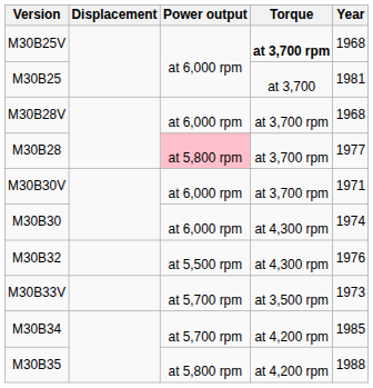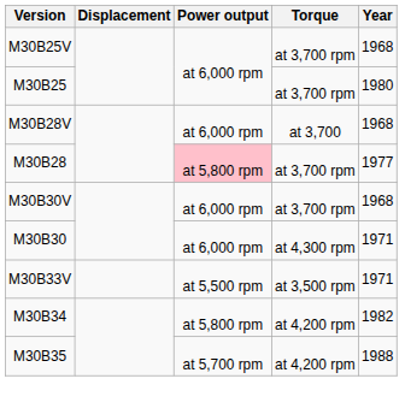 <table class="wikitable sortable" style="text-align: center;">
 <tr>
 <th>Version</th>
 <th>Displacement</th>
 <th>Power output</th>
 <th>Torque</th>
 <th>Year</th>
 </tr>
 <tr>
 <td>M30B25V</td>
 <td rowspan=2></td>
 <td rowspan=2><br>at 6,000 rpm</td>
-<td><strong><br>at 3,700 rpm</strong></td>
+<td><br>at 3,700 rpm</td>
 <td>1968</td>
 </tr>
 <tr>
 <td>M30B25</td>
-<td><br>at 3,700</td>
-<td>1981</td>
+<td><br>at 3,700 rpm</td>
+<td>1980</td>
 </tr>
 <tr>
 <td>M30B28V</td>
 <td rowspan=2></td>
 <td><br>at 6,000 rpm</td>
-<td><br>at 3,700 rpm</td>
+<td><br>at 3,700</td>
 <td>1968</td>
 </tr>
 <tr>
 <td>M30B28</td>
 <td style="background: pink;"><br>at 5,800 rpm</td>
 <td><br>at 3,700 rpm</td>
 <td>1977</td>
 </tr>
 <tr>
 <td>M30B30V</td>
 <td rowspan=2></td>
 <td> <br>at 6,000 rpm</td>
 <td><br>at 3,700 rpm</td>
-<td>1971</td>
+<td>1968</td>
 </tr>
 <tr>
 <td>M30B30</td>
 <td> <br>at 6,000 rpm</td>
 <td><br>at 4,300 rpm</td>
-<td>1974</td>
-</tr>
-<tr>
-<td>M30B32</td>
-<td></td>
-<td><br>at 5,500 rpm</td>
-<td><br>at 4,300 rpm</td>
-<td>1976</td>
+<td>1971</td>
 </tr>
 <tr>
 <td>M30B33V</td>
 <td></td>
-<td><br>at 5,700 rpm</td>
+<td><br>at 5,500 rpm</td>
 <td><br>at 3,500 rpm</td>
-<td>1973</td>
+<td>1971</td>
 </tr>
 <tr>
 <td>M30B34</td>
 <td rowspan=2></td>
-<td><br>at 5,700 rpm</td>
+<td><br>at 5,800 rpm</td>
 <td><br>at 4,200 rpm</td>
-<td>1985</td>
+<td>1982</td>
 </tr>
 <tr>
 <td>M30B35</td>
-<td><br>at 5,800 rpm</td>
+<td><br>at 5,700 rpm</td>
 <td><br>at 4,200 rpm</td>
 <td>1988</td>
 </tr>
 </table>
